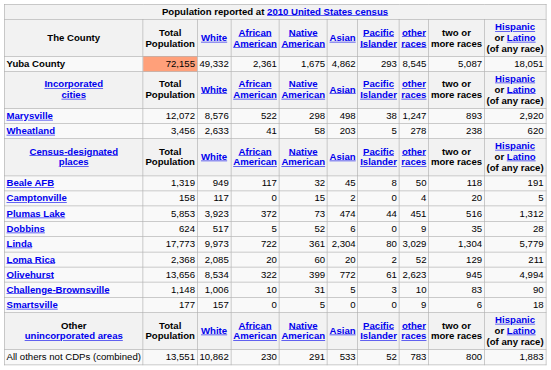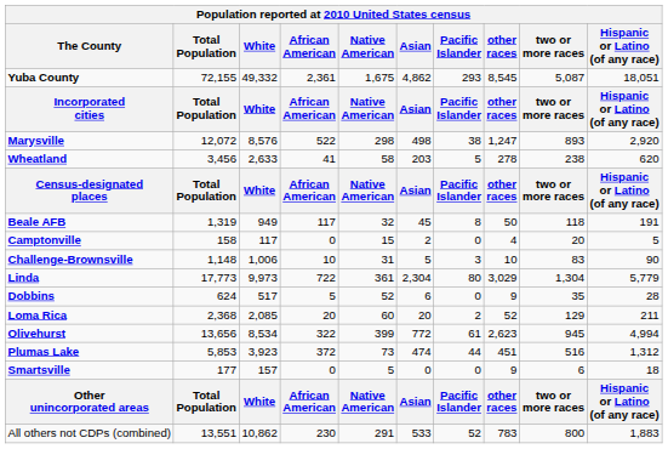 <table class="wikitable collapsible collapsed">
 <tr>
 <th colspan=10>Population reported at <a href='#'>2010 United States census</a></th>
 </tr>
 <tr>
 <th>The County</th>
 <th>Total<br>Population</th>
 <th><a href='#'>White</a></th>
 <th><a href='#'>African<br>American</a></th>
 <th><a href='#'>Native<br>American</a></th>
 <th><a href='#'>Asian</a></th>
 <th><a href='#'>Pacific<br>Islander</a></th>
 <th><a href='#'>other<br>races</a></th>
 <th>two or<br>more races</th>
 <th><a href='#'>Hispanic</a><br>or <a href='#'>Latino</a><br>(of any race)</th>
 </tr>
 <tr>
 <td><strong> Yuba County</strong></td>
-<td align="right" style="background: lightsalmon;">72,155</td>
+<td align="right">72,155</td>
 <td align="right">49,332</td>
 <td align="right">2,361</td>
 <td align="right">1,675</td>
 <td align="right">4,862</td>
 <td align="right">293</td>
 <td align="right">8,545</td>
 <td align="right">5,087</td>
 <td align="right">18,051</td>
 </tr>
 <tr>
 <th><a href='#'>Incorporated<br>cities</a></th>
 <th>Total<br>Population</th>
 <th><a href='#'>White</a></th>
 <th><a href='#'>African<br>American</a></th>
 <th><a href='#'>Native<br>American</a></th>
 <th><a href='#'>Asian</a></th>
 <th><a href='#'>Pacific<br>Islander</a></th>
 <th><a href='#'>other<br>races</a></th>
 <th>two or<br>more races</th>
 <th><a href='#'>Hispanic</a><br>or <a href='#'>Latino</a><br>(of any race)</th>
 </tr>
 <tr>
 <td><strong><a href='#'>Marysville</a></strong></td>
 <td align="right">12,072</td>
 <td align="right">8,576</td>
 <td align="right">522</td>
 <td align="right">298</td>
 <td align="right">498</td>
 <td align="right">38</td>
 <td align="right">1,247</td>
 <td align="right">893</td>
 <td align="right">2,920</td>
 </tr>
 <tr>
 <td><strong><a href='#'>Wheatland</a></strong></td>
 <td align="right">3,456</td>
 <td align="right">2,633</td>
 <td align="right">41</td>
 <td align="right">58</td>
 <td align="right">203</td>
 <td align="right">5</td>
 <td align="right">278</td>
 <td align="right">238</td>
 <td align="right">620</td>
 </tr>
 <tr>
 <th><a href='#'>Census-designated<br>places</a></th>
 <th>Total<br>Population</th>
 <th><a href='#'>White</a></th>
 <th><a href='#'>African<br>American</a></th>
 <th><a href='#'>Native<br>American</a></th>
 <th><a href='#'>Asian</a></th>
 <th><a href='#'>Pacific<br>Islander</a></th>
 <th><a href='#'>other<br>races</a></th>
 <th>two or<br>more races</th>
 <th><a href='#'>Hispanic</a><br>or <a href='#'>Latino</a><br>(of any race)</th>
 </tr>
 <tr>
 <td><strong><a href='#'>Beale AFB</a></strong></td>
 <td align="right">1,319</td>
 <td align="right">949</td>
 <td align="right">117</td>
 <td align="right">32</td>
 <td align="right">45</td>
 <td align="right">8</td>
 <td align="right">50</td>
 <td align="right">118</td>
 <td align="right">191</td>
 </tr>
 <tr>
 <td><strong><a href='#'>Camptonville</a></strong></td>
 <td align="right">158</td>
 <td align="right">117</td>
 <td align="right">0</td>
 <td align="right">15</td>
 <td align="right">2</td>
 <td align="right">0</td>
 <td align="right">4</td>
 <td align="right">20</td>
 <td align="right">5</td>
 </tr>
 <tr>
-<td><strong><a href='#'>Plumas Lake</a></strong></td>
-<td align="right">5,853</td>
-<td align="right">3,923</td>
-<td align="right">372</td>
-<td align="right">73</td>
-<td align="right">474</td>
-<td align="right">44</td>
-<td align="right">451</td>
-<td align="right">516</td>
-<td align="right">1,312</td>
+<td><strong><a href='#'>Challenge-Brownsville</a></strong></td>
+<td align="right">1,148</td>
+<td align="right">1,006</td>
+<td align="right">10</td>
+<td align="right">31</td>
+<td align="right">5</td>
+<td align="right">3</td>
+<td align="right">10</td>
+<td align="right">83</td>
+<td align="right">90</td>
+</tr>
+<tr>
+<td><strong><a href='#'>Linda</a></strong></td>
+<td align="right">17,773</td>
+<td align="right">9,973</td>
+<td align="right">722</td>
+<td align="right">361</td>
+<td align="right">2,304</td>
+<td align="right">80</td>
+<td align="right">3,029</td>
+<td align="right">1,304</td>
+<td align="right">5,779</td>
 </tr>
 <tr>
 <td><strong><a href='#'>Dobbins</a></strong></td>
 <td align="right">624</td>
 <td align="right">517</td>
 <td align="right">5</td>
 <td align="right">52</td>
 <td align="right">6</td>
 <td align="right">0</td>
 <td align="right">9</td>
 <td align="right">35</td>
 <td align="right">28</td>
-</tr>
-<tr>
-<td><strong><a href='#'>Linda</a></strong></td>
-<td align="right">17,773</td>
-<td align="right">9,973</td>
-<td align="right">722</td>
-<td align="right">361</td>
-<td align="right">2,304</td>
-<td align="right">80</td>
-<td align="right">3,029</td>
-<td align="right">1,304</td>
-<td align="right">5,779</td>
 </tr>
 <tr>
 <td><strong><a href='#'>Loma Rica</a></strong></td>
 <td align="right">2,368</td>
 <td align="right">2,085</td>
 <td align="right">20</td>
 <td align="right">60</td>
 <td align="right">20</td>
 <td align="right">2</td>
 <td align="right">52</td>
 <td align="right">129</td>
 <td align="right">211</td>
 </tr>
 <tr>
 <td><strong><a href='#'>Olivehurst</a></strong></td>
 <td align="right">13,656</td>
 <td align="right">8,534</td>
 <td align="right">322</td>
 <td align="right">399</td>
 <td align="right">772</td>
 <td align="right">61</td>
 <td align="right">2,623</td>
 <td align="right">945</td>
 <td align="right">4,994</td>
 </tr>
 <tr>
-<td><strong><a href='#'>Challenge-Brownsville</a></strong></td>
-<td align="right">1,148</td>
-<td align="right">1,006</td>
-<td align="right">10</td>
-<td align="right">31</td>
-<td align="right">5</td>
-<td align="right">3</td>
-<td align="right">10</td>
-<td align="right">83</td>
-<td align="right">90</td>
+<td><strong><a href='#'>Plumas Lake</a></strong></td>
+<td align="right">5,853</td>
+<td align="right">3,923</td>
+<td align="right">372</td>
+<td align="right">73</td>
+<td align="right">474</td>
+<td align="right">44</td>
+<td align="right">451</td>
+<td align="right">516</td>
+<td align="right">1,312</td>
 </tr>
 <tr>
 <td><strong><a href='#'>Smartsville</a></strong></td>
 <td align="right">177</td>
 <td align="right">157</td>
 <td align="right">0</td>
 <td align="right">5</td>
 <td align="right">0</td>
 <td align="right">0</td>
 <td align="right">9</td>
 <td align="right">6</td>
 <td align="right">18</td>
 </tr>
 <tr>
 <th>Other<br><a href='#'>unincorporated areas</a></th>
 <th>Total<br>Population</th>
 <th><a href='#'>White</a></th>
 <th><a href='#'>African<br>American</a></th>
 <th><a href='#'>Native<br>American</a></th>
 <th><a href='#'>Asian</a></th>
 <th><a href='#'>Pacific<br>Islander</a></th>
 <th><a href='#'>other<br>races</a></th>
 <th>two or<br>more races</th>
 <th><a href='#'>Hispanic</a><br>or <a href='#'>Latino</a><br>(of any race)</th>
 </tr>
 <tr>
 <td>All others not CDPs (combined)</td>
 <td align="right">13,551</td>
 <td align="right">10,862</td>
 <td align="right">230</td>
 <td align="right">291</td>
 <td align="right">533</td>
 <td align="right">52</td>
 <td align="right">783</td>
 <td align="right">800</td>
 <td align="right">1,883</td>
 </tr>
 </table>
